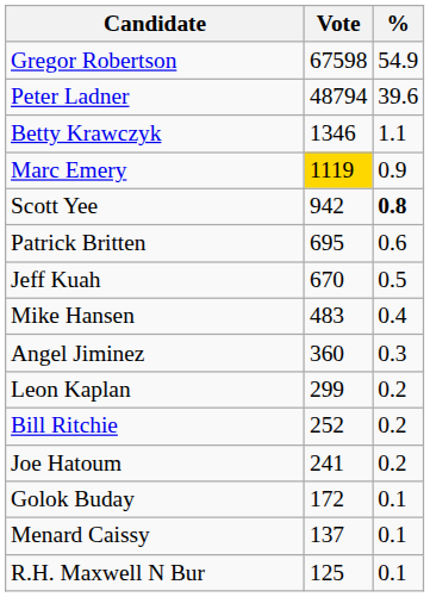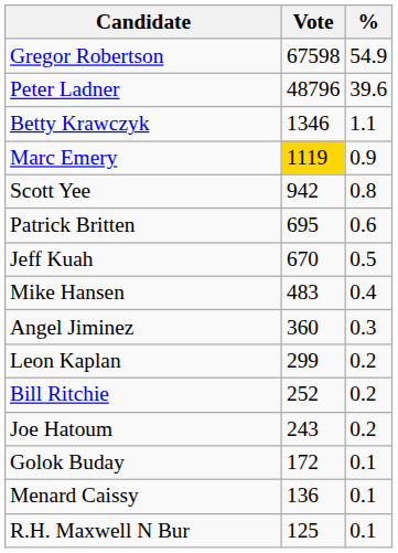 <table class="wikitable">
 <tr>
 <th bgcolor="#DDDDFF" width="200px">Candidate</th>
 <th bgcolor="#DDDDFF">Vote</th>
 <th bgcolor="#DDDDFF">%</th>
 </tr>
 <tr>
 <td><a href='#'>Gregor Robertson</a></td>
 <td>67598</td>
 <td>54.9</td>
 </tr>
 <tr>
 <td><a href='#'>Peter Ladner</a></td>
-<td>48794</td>
+<td>48796</td>
 <td>39.6</td>
 </tr>
 <tr>
 <td><a href='#'>Betty Krawczyk</a></td>
 <td>1346</td>
 <td>1.1</td>
 </tr>
 <tr>
 <td><a href='#'>Marc Emery</a></td>
 <td style="background: gold;">1119</td>
 <td>0.9</td>
 </tr>
 <tr>
 <td>Scott Yee</td>
 <td>942</td>
-<td><strong>0.8</strong></td>
+<td>0.8</td>
 </tr>
 <tr>
 <td>Patrick Britten</td>
 <td>695</td>
 <td>0.6</td>
 </tr>
 <tr>
 <td>Jeff Kuah</td>
 <td>670</td>
 <td>0.5</td>
 </tr>
 <tr>
 <td>Mike Hansen</td>
 <td>483</td>
 <td>0.4</td>
 </tr>
 <tr>
 <td>Angel Jiminez</td>
 <td>360</td>
 <td>0.3</td>
 </tr>
 <tr>
 <td>Leon Kaplan</td>
 <td>299</td>
 <td>0.2</td>
 </tr>
 <tr>
 <td><a href='#'>Bill Ritchie</a></td>
 <td>252</td>
 <td>0.2</td>
 </tr>
 <tr>
 <td>Joe Hatoum</td>
-<td>241</td>
+<td>243</td>
 <td>0.2</td>
 </tr>
 <tr>
 <td>Golok Buday</td>
 <td>172</td>
 <td>0.1</td>
 </tr>
 <tr>
 <td>Menard Caissy</td>
-<td>137</td>
+<td>136</td>
 <td>0.1</td>
 </tr>
 <tr>
 <td>R.H. Maxwell N Bur</td>
 <td>125</td>
 <td>0.1</td>
 </tr>
 </table>
